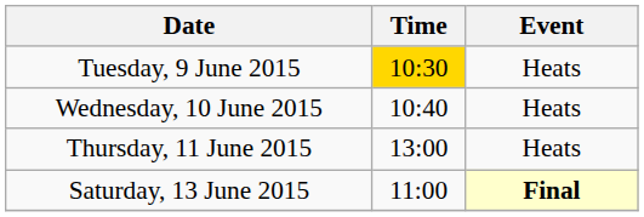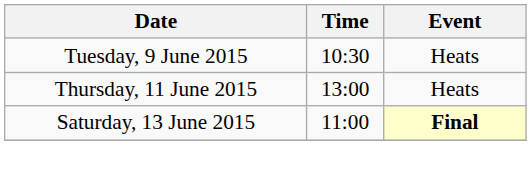 <table class = "wikitable" style="text-align:center;">
 <tr>
 <th width=220>Date</th>
 <th width=50>Time</th>
 <th width=100>Event</th>
 </tr>
 <tr>
 <td>Tuesday, 9 June 2015</td>
-<td style="background: gold;">10:30</td>
-<td>Heats</td>
-</tr>
-<tr>
-<td>Wednesday, 10 June 2015</td>
-<td>10:40</td>
+<td>10:30</td>
 <td>Heats</td>
 </tr>
 <tr>
 <td>Thursday, 11 June 2015</td>
 <td>13:00</td>
 <td>Heats</td>
 </tr>
 <tr>
 <td>Saturday, 13 June 2015</td>
 <td>11:00</td>
 <td bgcolor=ffffcc><strong>Final</strong></td>
 </tr>
 <tr>
 </tr>
 </table>
